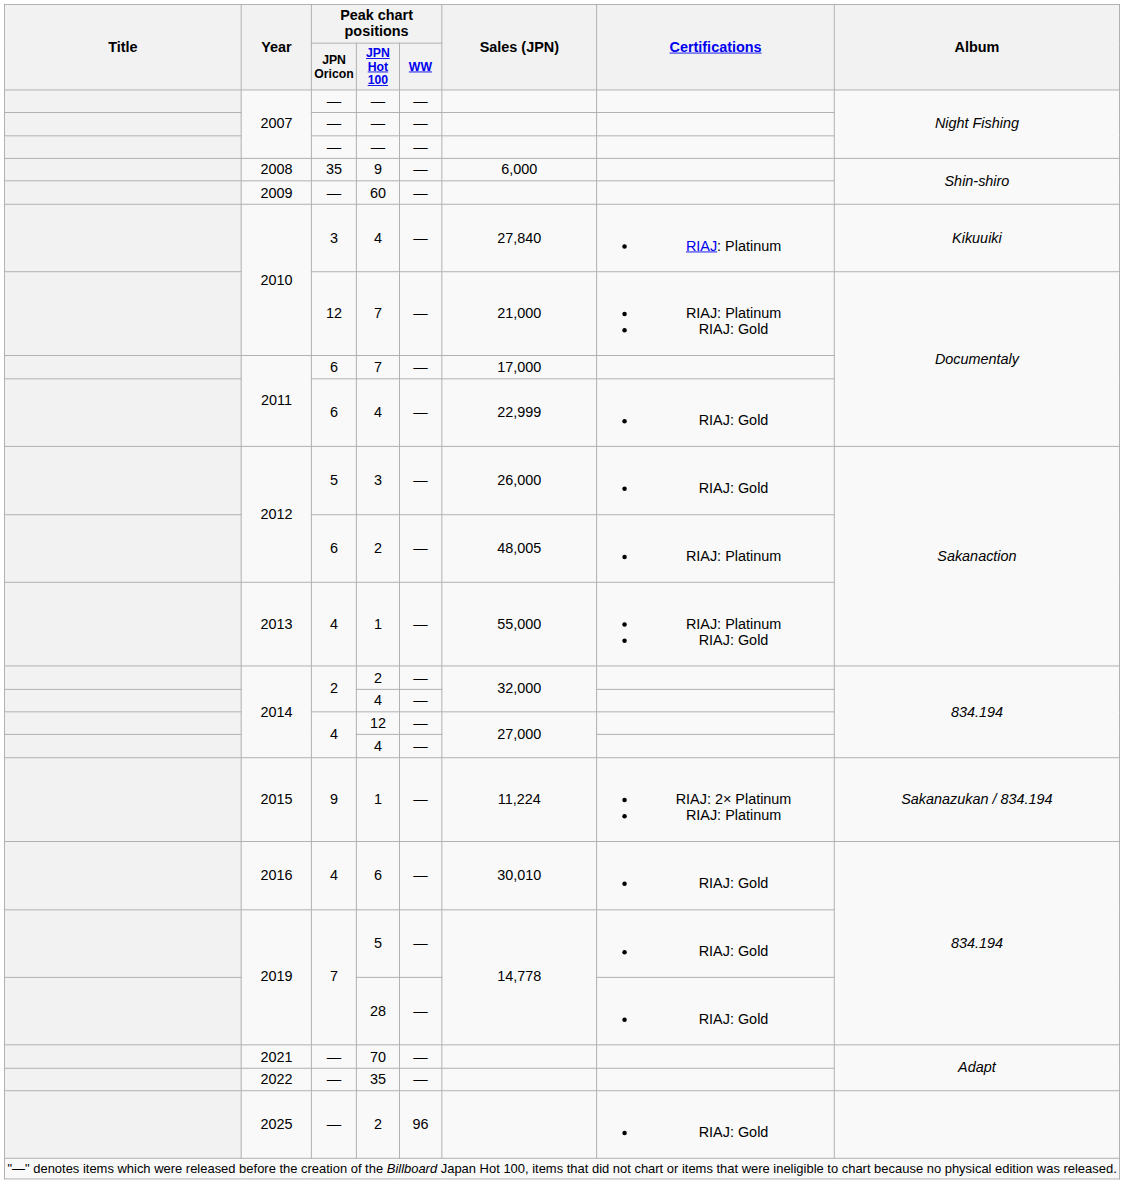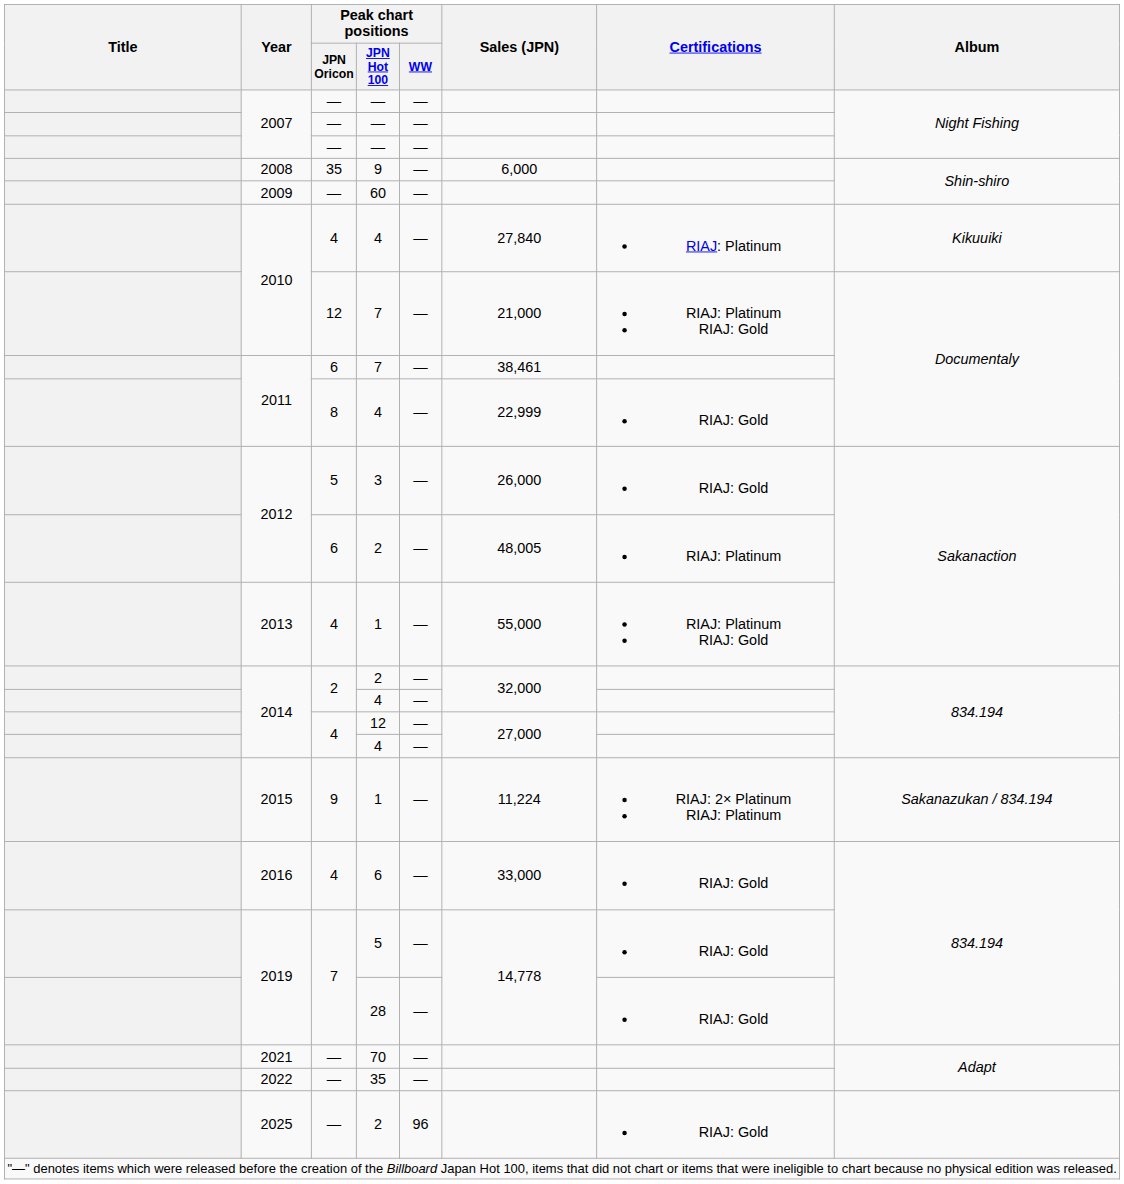 <table class="wikitable plainrowheaders" style="text-align:center;">
 <tr>
 <th scope="col" rowspan="2" style="width:16em;">Title</th>
 <th scope="col" rowspan="2">Year</th>
 <th scope="col" colspan="3">Peak chart positions</th>
 <th scope="col" rowspan="2">Sales (JPN)</th>
 <th scope="col" rowspan="2" style="width:16em;"><a href='#'>Certifications</a></th>
 <th scope="col" rowspan="2">Album</th>
 </tr>
 <tr>
 <th style="width:3em;font-size:85%">JPN<br>Oricon<br></th>
 <th style="width:3em;font-size:85%"><a href='#'>JPN<br>Hot 100</a><br></th>
 <th scope="col" style="width:3em;font-size:85%"><a href='#'>WW</a><br></th>
 </tr>
 <tr>
 <th scope="row"></th>
 <td rowspan="3">2007</td>
 <td>—</td>
 <td>—</td>
 <td>—</td>
 <td></td>
 <td></td>
 <td rowspan=3><em>Night Fishing</em></td>
 </tr>
 <tr>
 <th scope="row"></th>
 <td>—</td>
 <td>—</td>
 <td>—</td>
 <td></td>
 <td></td>
 </tr>
 <tr>
 <th scope="row"></th>
 <td>—</td>
 <td>—</td>
 <td>—</td>
 <td></td>
 <td></td>
 </tr>
 <tr>
 <th scope="row"></th>
 <td>2008</td>
 <td>35</td>
 <td>9</td>
 <td>—</td>
 <td>6,000</td>
 <td></td>
 <td rowspan=2><em>Shin-shiro</em></td>
 </tr>
 <tr>
 <th scope="row"></th>
 <td>2009</td>
 <td>—</td>
 <td>60</td>
 <td>—</td>
 <td></td>
 <td></td>
 </tr>
 <tr>
 <th scope="row"></th>
 <td rowspan="2">2010</td>
-<td>3</td>
+<td>4</td>
 <td>4</td>
 <td>—</td>
 <td>27,840</td>
 <td><br><ul><li><a href='#'>RIAJ</a>: Platinum </li></ul></td>
 <td><em>Kikuuiki</em></td>
 </tr>
 <tr>
 <th scope="row"></th>
 <td>12</td>
 <td>7</td>
 <td>—</td>
 <td>21,000</td>
 <td><br><ul><li>RIAJ: Platinum </li><li>RIAJ: Gold </li></ul></td>
 <td rowspan=3><em>Documentaly</em></td>
 </tr>
 <tr>
 <th scope="row"></th>
 <td rowspan="2">2011</td>
 <td>6</td>
 <td>7</td>
 <td>—</td>
-<td>17,000</td>
+<td>38,461</td>
 <td></td>
 </tr>
 <tr>
 <th scope="row"></th>
-<td>6</td>
+<td>8</td>
 <td>4</td>
 <td>—</td>
 <td>22,999</td>
 <td><br><ul><li>RIAJ: Gold </li></ul></td>
 </tr>
 <tr>
 <th scope="row"></th>
 <td rowspan="2">2012</td>
 <td>5</td>
 <td>3</td>
 <td>—</td>
 <td>26,000</td>
 <td><br><ul><li>RIAJ: Gold </li></ul></td>
 <td rowspan=3><em>Sakanaction</em></td>
 </tr>
 <tr>
 <th scope="row"></th>
 <td>6</td>
 <td>2</td>
 <td>—</td>
 <td>48,005</td>
 <td><br><ul><li>RIAJ: Platinum </li></ul></td>
 </tr>
 <tr>
 <th scope="row"></th>
 <td>2013</td>
 <td>4</td>
 <td>1</td>
 <td>—</td>
 <td>55,000</td>
 <td><br><ul><li>RIAJ: Platinum </li><li>RIAJ: Gold </li></ul></td>
 </tr>
 <tr>
 <th scope="row"></th>
 <td rowspan="4">2014</td>
 <td rowspan="2">2</td>
 <td>2</td>
 <td>—</td>
 <td rowspan="2">32,000</td>
 <td></td>
 <td rowspan="4"><em>834.194</em></td>
 </tr>
 <tr>
 <th scope="row"></th>
 <td>4</td>
 <td>—</td>
 <td></td>
 </tr>
 <tr>
 <th scope="row"></th>
 <td rowspan="2">4</td>
 <td>12</td>
 <td>—</td>
 <td rowspan="2">27,000</td>
 <td></td>
 </tr>
 <tr>
 <th scope="row"></th>
 <td>4</td>
 <td>—</td>
 <td></td>
 </tr>
 <tr>
 <th scope="row"></th>
 <td>2015</td>
 <td>9</td>
 <td>1</td>
 <td>—</td>
 <td>11,224</td>
 <td><br><ul><li>RIAJ: 2× Platinum </li><li>RIAJ: Platinum </li></ul></td>
 <td><em>Sakanazukan / 834.194</em></td>
 </tr>
 <tr>
 <th scope="row"></th>
 <td>2016</td>
 <td>4</td>
 <td>6</td>
 <td>—</td>
-<td>30,010</td>
+<td>33,000</td>
 <td><br><ul><li>RIAJ: Gold </li></ul></td>
 <td rowspan="3"><em>834.194</em></td>
 </tr>
 <tr>
 <th scope="row"></th>
 <td rowspan="2">2019</td>
 <td rowspan="2">7</td>
 <td>5</td>
 <td>—</td>
 <td rowspan="2">14,778</td>
 <td><br><ul><li>RIAJ: Gold </li></ul></td>
 </tr>
 <tr>
 <th scope="row"></th>
 <td>28</td>
 <td>—</td>
 <td><br><ul><li>RIAJ: Gold </li></ul></td>
 </tr>
 <tr>
 <th scope="row"></th>
 <td>2021</td>
 <td>—</td>
 <td>70</td>
 <td>—</td>
 <td></td>
 <td></td>
 <td rowspan="2"><em>Adapt</em></td>
 </tr>
 <tr>
 <th scope="row"></th>
 <td>2022</td>
 <td>—</td>
 <td>35</td>
 <td>—</td>
 <td></td>
 <td></td>
 </tr>
 <tr>
 <th scope="row"></th>
 <td>2025</td>
 <td>—</td>
 <td>2</td>
 <td>96</td>
 <td></td>
 <td><br><ul><li>RIAJ: Gold </li></ul></td>
 <td></td>
 </tr>
 <tr>
 <td colspan="12" align="center" style="font-size:90%;">"—" denotes items which were released before the creation of the <em>Billboard</em> Japan Hot 100, items that did not chart or items that were ineligible to chart because no physical edition was released.</td>
 </tr>
 </table>
